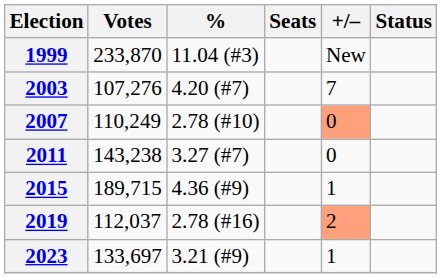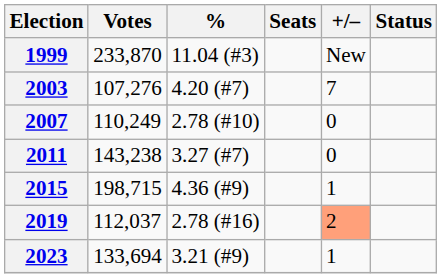 <table class="wikitable" style="text-align:left;">
 <tr>
 <th>Election</th>
 <th>Votes</th>
 <th>%</th>
 <th>Seats</th>
 <th>+/–</th>
 <th>Status</th>
 </tr>
 <tr>
 <th><a href='#'>1999</a> </th>
 <td>233,870</td>
 <td>11.04	 (#3)</td>
 <td></td>
 <td>New</td>
 <td></td>
 </tr>
 <tr>
 <th><a href='#'>2003</a></th>
 <td>107,276</td>
 <td>4.20 (#7)</td>
 <td></td>
 <td> 7</td>
 <td></td>
 </tr>
 <tr>
 <th><a href='#'>2007</a></th>
 <td>110,249</td>
 <td>2.78 	 (#10)</td>
 <td></td>
-<td style="background: lightsalmon;"> 0</td>
+<td> 0</td>
 <td></td>
 </tr>
 <tr>
 <th><a href='#'>2011</a></th>
 <td>143,238</td>
 <td>3.27	 	 (#7)</td>
 <td></td>
 <td> 0</td>
 <td></td>
 </tr>
 <tr>
 <th><a href='#'>2015</a></th>
-<td>189,715</td>
+<td>198,715</td>
 <td>4.36 	 (#9)</td>
 <td></td>
 <td> 1</td>
 <td></td>
 </tr>
 <tr>
 <th><a href='#'>2019</a></th>
 <td>112,037</td>
 <td>2.78 	 (#16)</td>
 <td></td>
 <td style="background: lightsalmon;"> 2</td>
 <td></td>
 </tr>
 <tr>
 <th><a href='#'>2023</a></th>
-<td>133,697</td>
+<td>133,694</td>
 <td>3.21 (#9)</td>
 <td></td>
 <td> 1</td>
 <td></td>
 </tr>
 <tr>
 </tr>
 </table>
